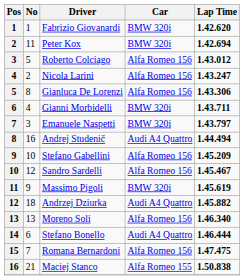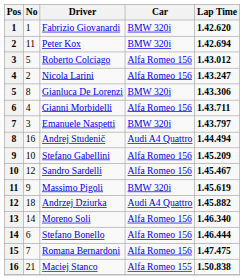 <table class="wikitable" style="font-size: 85%;">
 <tr>
 <th>Pos</th>
 <th>No</th>
 <th>Driver</th>
 <th>Car</th>
 <th>Lap Time</th>
 </tr>
 <tr>
 <th>1</th>
 <td>1</td>
 <td> <a href='#'>Fabrizio Giovanardi</a></td>
 <td><a href='#'>BMW 320i</a></td>
 <td><strong>1.42.620</strong></td>
 </tr>
 <tr>
 <th>2</th>
 <td>11</td>
 <td> <a href='#'>Peter Kox</a></td>
 <td><a href='#'>BMW 320i</a></td>
 <td><strong>1.42.694</strong></td>
 </tr>
 <tr>
 <th>3</th>
 <td>5</td>
 <td> <a href='#'>Roberto Colciago</a></td>
 <td><a href='#'>Alfa Romeo 156</a></td>
 <td><strong>1.43.012</strong></td>
 </tr>
 <tr>
 <th>4</th>
 <td>2</td>
 <td> <a href='#'>Nicola Larini</a></td>
 <td><a href='#'>Alfa Romeo 156</a></td>
 <td><strong>1.43.247</strong></td>
 </tr>
 <tr>
 <th>5</th>
 <td>8</td>
 <td> <a href='#'>Gianluca De Lorenzi</a></td>
-<td><a href='#'>Alfa Romeo 156</a></td>
+<td><a href='#'>BMW 320i</a></td>
 <td><strong>1.43.306</strong></td>
 </tr>
 <tr>
 <th>6</th>
 <td>4</td>
 <td> <a href='#'>Gianni Morbidelli</a></td>
-<td><a href='#'>BMW 320i</a></td>
+<td><a href='#'>Alfa Romeo 156</a></td>
 <td><strong>1.43.711</strong></td>
 </tr>
 <tr>
 <th>7</th>
 <td>3</td>
 <td> <a href='#'>Emanuele Naspetti</a></td>
 <td><a href='#'>BMW 320i</a></td>
 <td><strong>1.43.797</strong></td>
 </tr>
 <tr>
 <th>8</th>
 <td>16</td>
 <td> <a href='#'>Andrej Studenič</a></td>
 <td><a href='#'>Audi A4 Quattro</a></td>
 <td><strong>1.44.494</strong></td>
 </tr>
 <tr>
 <th>9</th>
 <td>10</td>
 <td> <a href='#'>Stefano Gabellini</a></td>
 <td><a href='#'>Alfa Romeo 156</a></td>
 <td><strong>1.45.209</strong></td>
 </tr>
 <tr>
 <th>10</th>
 <td>12</td>
 <td> <a href='#'>Sandro Sardelli</a></td>
 <td><a href='#'>Alfa Romeo 156</a></td>
 <td><strong>1.45.467</strong></td>
 </tr>
 <tr>
 <th>11</th>
 <td>9</td>
 <td> <a href='#'>Massimo Pigoli</a></td>
 <td><a href='#'>BMW 320i</a></td>
 <td><strong>1.45.619</strong></td>
 </tr>
 <tr>
 <th>12</th>
 <td>18</td>
 <td> <a href='#'>Andrzej Dziurka</a></td>
 <td><a href='#'>Audi A4 Quattro</a></td>
 <td><strong>1.45.882</strong></td>
 </tr>
 <tr>
 <th>13</th>
-<td>13</td>
+<td>14</td>
 <td> <a href='#'>Moreno Soli</a></td>
 <td><a href='#'>Alfa Romeo 156</a></td>
 <td><strong>1.46.340</strong></td>
 </tr>
 <tr>
 <th>14</th>
 <td>6</td>
 <td> <a href='#'>Stefano Bonello</a></td>
-<td><a href='#'>Audi A4 Quattro</a></td>
+<td><a href='#'>Alfa Romeo 156</a></td>
 <td><strong>1.46.444</strong></td>
 </tr>
 <tr>
 <th>15</th>
 <td>7</td>
 <td> <a href='#'>Romana Bernardoni</a></td>
 <td><a href='#'>Alfa Romeo 156</a></td>
 <td><strong>1.47.475</strong></td>
 </tr>
 <tr>
 <th>16</th>
 <td>21</td>
 <td> <a href='#'>Maciej Stanco</a></td>
 <td><a href='#'>Alfa Romeo 155</a></td>
 <td><strong>1.50.838</strong></td>
 </tr>
 <tr>
 </tr>
 </table>
